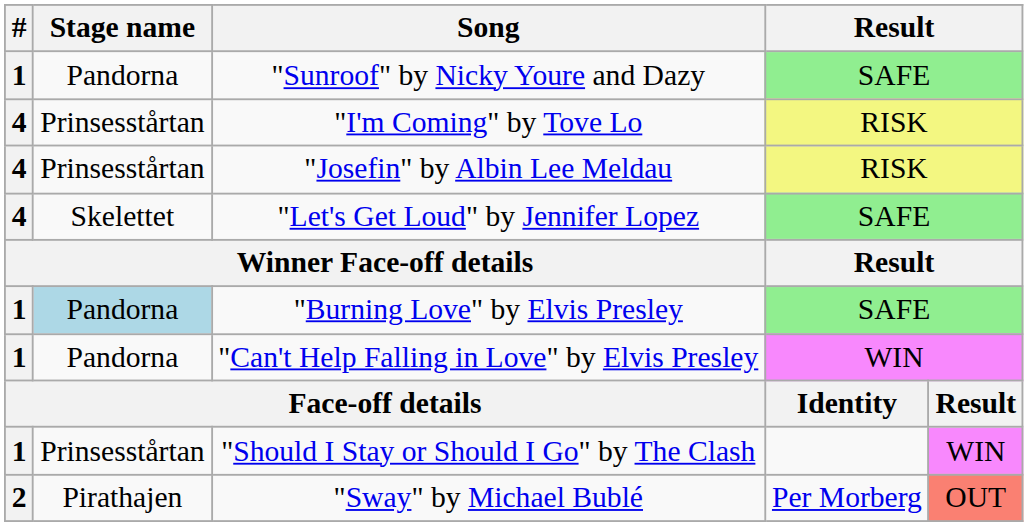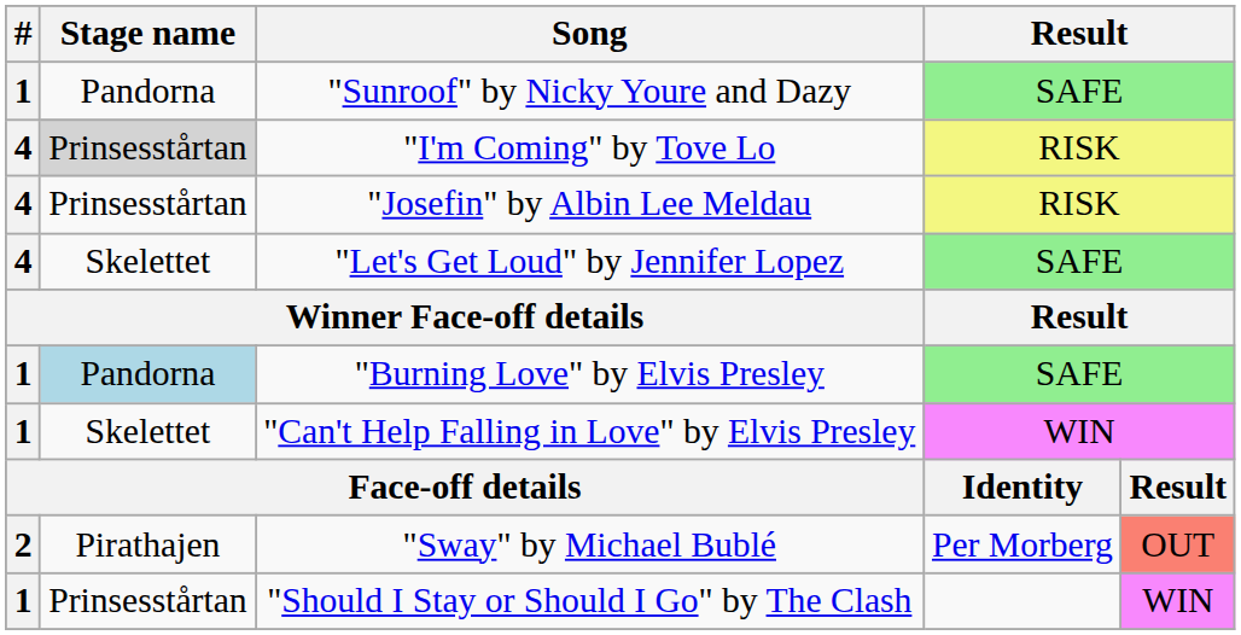 <table class="wikitable plainrowheaders" style="text-align: center;">
 <tr>
 <th>#</th>
 <th>Stage name</th>
 <th>Song</th>
 <th colspan=2>Result</th>
 </tr>
 <tr>
 <th>1</th>
 <td>Pandorna</td>
 <td>"<a href='#'>Sunroof</a>" by <a href='#'>Nicky Youre</a> and Dazy</td>
 <td colspan=2 bgcolor=lightgreen>SAFE</td>
 </tr>
 <tr>
 <th>4</th>
-<td>Prinsesstårtan</td>
+<td style="background: lightgrey;">Prinsesstårtan</td>
 <td>"<a href='#'>I'm Coming</a>" by <a href='#'>Tove Lo</a></td>
 <td colspan=2 bgcolor="F3F781">RISK</td>
 </tr>
 <tr>
 <th>4</th>
 <td>Prinsesstårtan</td>
 <td>"<a href='#'>Josefin</a>" by <a href='#'>Albin Lee Meldau</a></td>
 <td colspan=2 bgcolor="F3F781">RISK</td>
 </tr>
 <tr>
 <th>4</th>
 <td>Skelettet</td>
 <td>"<a href='#'>Let's Get Loud</a>" by <a href='#'>Jennifer Lopez</a></td>
 <td colspan=2 bgcolor=lightgreen>SAFE</td>
 </tr>
 <tr>
 <th colspan="3">Winner Face-off details</th>
 <th colspan=2>Result</th>
 </tr>
 <tr>
 <th>1</th>
 <td style="background: lightblue;">Pandorna</td>
 <td>"<a href='#'>Burning Love</a>" by <a href='#'>Elvis Presley</a></td>
 <td colspan=2 bgcolor=lightgreen>SAFE</td>
 </tr>
 <tr>
 <th>1</th>
-<td>Pandorna</td>
+<td>Skelettet</td>
 <td>"<a href='#'>Can't Help Falling in Love</a>" by <a href='#'>Elvis Presley</a></td>
 <td colspan=2 bgcolor="F888FD">WIN</td>
 </tr>
 <tr>
 <th colspan="3">Face-off details</th>
 <th>Identity</th>
 <th>Result</th>
 </tr>
 <tr>
+<th>2</th>
+<td>Pirathajen</td>
+<td>"<a href='#'>Sway</a>" by <a href='#'>Michael Bublé</a></td>
+<td><a href='#'>Per Morberg</a></td>
+<td bgcolor=salmon>OUT</td>
+</tr>
+<tr>
 <th>1</th>
 <td>Prinsesstårtan</td>
 <td>"<a href='#'>Should I Stay or Should I Go</a>" by <a href='#'>The Clash</a></td>
 <td></td>
 <td bgcolor="F888FD">WIN</td>
 </tr>
-<tr>
-<th>2</th>
-<td>Pirathajen</td>
-<td>"<a href='#'>Sway</a>" by <a href='#'>Michael Bublé</a></td>
-<td><a href='#'>Per Morberg</a></td>
-<td bgcolor=salmon>OUT</td>
-</tr>
 </table>
